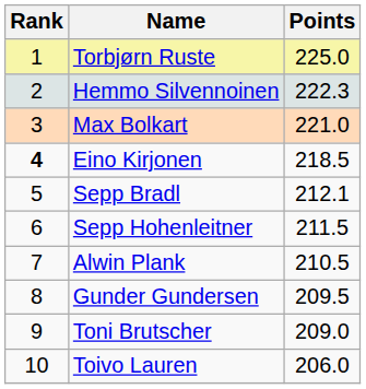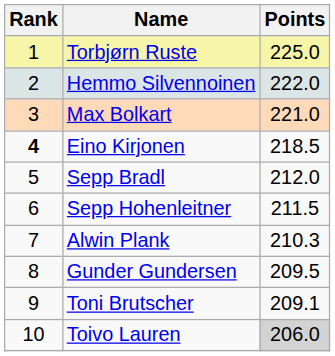 <table class="wikitable sortable">
 <tr>
 <th align=Center>Rank</th>
 <th>Name</th>
 <th>Points</th>
 </tr>
 <tr style="background:#F7F6A8">
 <td align=center>1</td>
 <td> <a href='#'>Torbjørn Ruste</a></td>
 <td align=center>225.0</td>
 </tr>
 <tr style="background: #DCE5E5;">
 <td align=center>2</td>
 <td> <a href='#'>Hemmo Silvennoinen</a></td>
-<td align=center>222.3</td>
+<td align=center>222.0</td>
 </tr>
 <tr style="background: #FFDAB9;">
 <td align=center>3</td>
 <td> <a href='#'>Max Bolkart</a></td>
 <td align=center>221.0</td>
 </tr>
 <tr>
 <td align=center><strong>4</strong></td>
 <td> <a href='#'>Eino Kirjonen</a></td>
 <td align=center>218.5</td>
 </tr>
 <tr>
 <td align=center>5</td>
 <td> <a href='#'>Sepp Bradl</a></td>
-<td align=center>212.1</td>
+<td align=center>212.0</td>
 </tr>
 <tr>
 <td align=center>6</td>
 <td> <a href='#'>Sepp Hohenleitner</a></td>
 <td align=center>211.5</td>
 </tr>
 <tr>
 <td align=center>7</td>
 <td> <a href='#'>Alwin Plank</a></td>
-<td align=center>210.5</td>
+<td align=center>210.3</td>
 </tr>
 <tr>
 <td align=center>8</td>
 <td> <a href='#'>Gunder Gundersen</a></td>
 <td align=center>209.5</td>
 </tr>
 <tr>
 <td align=center>9</td>
 <td> <a href='#'>Toni Brutscher</a></td>
-<td align=center>209.0</td>
+<td align=center>209.1</td>
 </tr>
 <tr>
 <td align=center>10</td>
 <td> <a href='#'>Toivo Lauren</a></td>
-<td align=center>206.0</td>
+<td align=center style="background: lightgrey;">206.0</td>
 </tr>
 <tr>
 </tr>
 </table>
